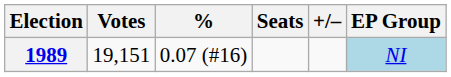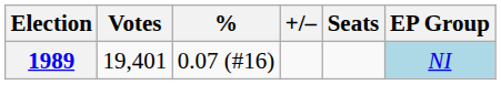 <table class="wikitable sortable" style="text-align:center;">
 <tr>
 <th>Election</th>
 <th>Votes</th>
 <th>%</th>
+<th>+/–</th>
 <th>Seats</th>
-<th>+/–</th>
 <th>EP Group</th>
 </tr>
 <tr>
 <th><a href='#'>1989</a></th>
-<td>19,151</td>
+<td>19,401</td>
 <td>0.07 (#16)</td>
 <td></td>
 <td></td>
 <td style="background: lightblue;"><em><a href='#'>NI</a></em></td>
 </tr>
 </table>
